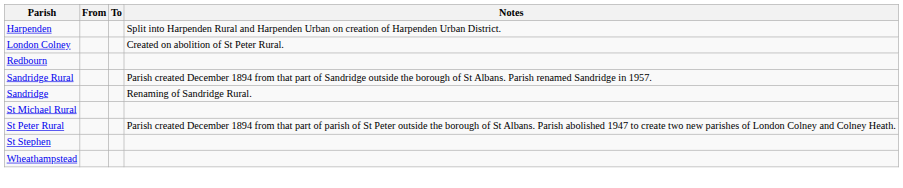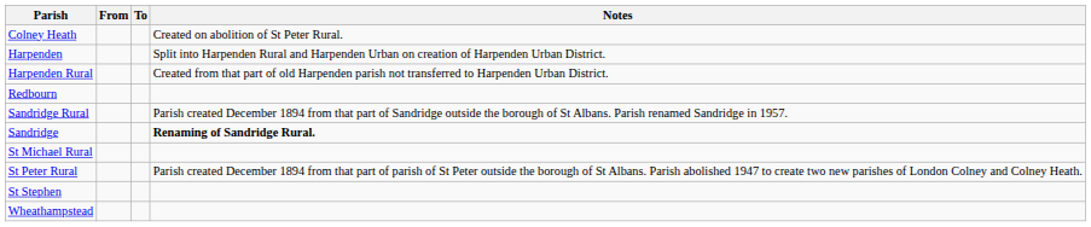 <table class="wikitable sortable">
 <tr>
 <th>Parish</th>
 <th>From</th>
 <th>To</th>
 <th class="unsortable">Notes</th>
 </tr>
 <tr>
+<td><a href='#'>Colney Heath</a></td>
+<td style="text-align:right;"></td>
+<td style="text-align:right;"></td>
+<td>Created on abolition of St Peter Rural.</td>
+</tr>
+<tr>
 <td><a href='#'>Harpenden</a></td>
 <td style="text-align:right;"></td>
 <td style="text-align:right;"></td>
 <td>Split into Harpenden Rural and Harpenden Urban on creation of Harpenden Urban District.</td>
 </tr>
 <tr>
-<td><a href='#'>London Colney</a></td>
+<td><a href='#'>Harpenden Rural</a></td>
 <td style="text-align:right;"></td>
 <td style="text-align:right;"></td>
-<td>Created on abolition of St Peter Rural.</td>
+<td>Created from that part of old Harpenden parish not transferred to Harpenden Urban District.</td>
 </tr>
 <tr>
 <td><a href='#'>Redbourn</a></td>
 <td style="text-align:right;"></td>
 <td style="text-align:right;"></td>
 <td></td>
 </tr>
 <tr>
 <td><a href='#'>Sandridge Rural</a></td>
 <td style="text-align:right;"></td>
 <td style="text-align:right;"></td>
 <td>Parish created December 1894 from that part of Sandridge outside the borough of St Albans. Parish renamed Sandridge in 1957.</td>
 </tr>
 <tr>
 <td><a href='#'>Sandridge</a></td>
 <td style="text-align:right;"></td>
 <td style="text-align:right;"></td>
-<td>Renaming of Sandridge Rural.</td>
+<td><strong>Renaming of Sandridge Rural.</strong></td>
 </tr>
 <tr>
 <td><a href='#'>St Michael Rural</a></td>
 <td style="text-align:right;"></td>
 <td style="text-align:right;"></td>
 <td></td>
 </tr>
 <tr>
 <td><a href='#'>St Peter Rural</a></td>
 <td style="text-align:right;"></td>
 <td style="text-align:right;"></td>
 <td>Parish created December 1894 from that part of parish of St Peter outside the borough of St Albans. Parish abolished 1947 to create two new parishes of London Colney and Colney Heath.</td>
 </tr>
 <tr>
 <td><a href='#'>St Stephen</a></td>
 <td style="text-align:right;"></td>
 <td style="text-align:right;"></td>
 <td></td>
 </tr>
 <tr>
 <td><a href='#'>Wheathampstead</a></td>
 <td style="text-align:right;"></td>
 <td style="text-align:right;"></td>
 <td></td>
 </tr>
 </table>
